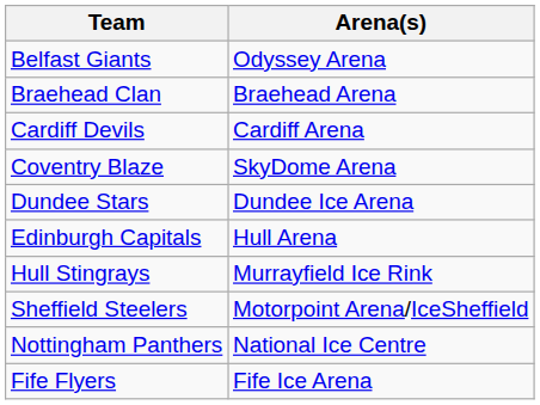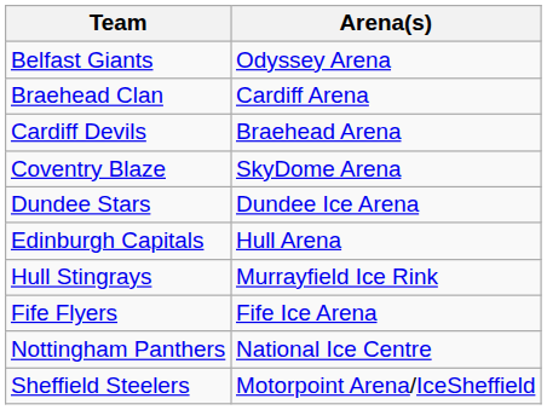 <table class="wikitable">
 <tr>
 <th>Team</th>
 <th>Arena(s)</th>
 </tr>
 <tr>
 <td><a href='#'>Belfast Giants</a></td>
 <td><a href='#'>Odyssey Arena</a></td>
 </tr>
 <tr>
 <td><a href='#'>Braehead Clan</a></td>
-<td><a href='#'>Braehead Arena</a></td>
+<td><a href='#'>Cardiff Arena</a></td>
 </tr>
 <tr>
 <td><a href='#'>Cardiff Devils</a></td>
-<td><a href='#'>Cardiff Arena</a></td>
+<td><a href='#'>Braehead Arena</a></td>
 </tr>
 <tr>
 <td><a href='#'>Coventry Blaze</a></td>
 <td><a href='#'>SkyDome Arena</a></td>
 </tr>
 <tr>
 <td><a href='#'>Dundee Stars</a></td>
 <td><a href='#'>Dundee Ice Arena</a></td>
 </tr>
 <tr>
 <td><a href='#'>Edinburgh Capitals</a></td>
 <td><a href='#'>Hull Arena</a></td>
 </tr>
 <tr>
 <td><a href='#'>Hull Stingrays</a></td>
 <td><a href='#'>Murrayfield Ice Rink</a></td>
 </tr>
 <tr>
-<td><a href='#'>Sheffield Steelers</a></td>
-<td><a href='#'>Motorpoint Arena</a>/<a href='#'>IceSheffield</a></td>
+<td><a href='#'>Fife Flyers</a></td>
+<td><a href='#'>Fife Ice Arena</a></td>
 </tr>
 <tr>
 <td><a href='#'>Nottingham Panthers</a></td>
 <td><a href='#'>National Ice Centre</a></td>
 </tr>
 <tr>
-<td><a href='#'>Fife Flyers</a></td>
-<td><a href='#'>Fife Ice Arena</a></td>
+<td><a href='#'>Sheffield Steelers</a></td>
+<td><a href='#'>Motorpoint Arena</a>/<a href='#'>IceSheffield</a></td>
 </tr>
 </table>
